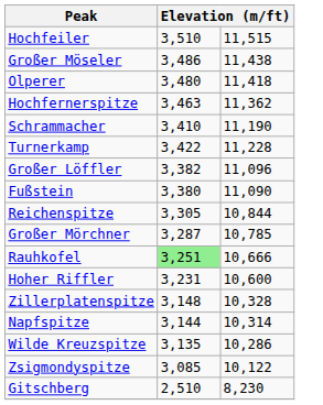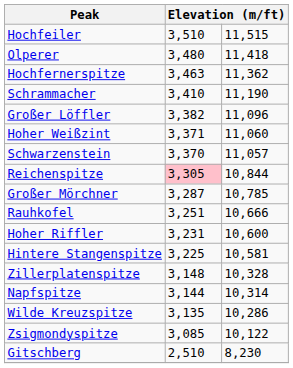 <table class="wikitable">
 <tr>
 <th>Peak</th>
 <th colspan=2>Elevation (m/ft)</th>
 </tr>
 <tr>
 <td><a href='#'>Hochfeiler</a></td>
 <td>3,510</td>
 <td>11,515</td>
-</tr>
-<tr>
-<td><a href='#'>Großer Möseler</a></td>
-<td>3,486</td>
-<td>11,438</td>
 </tr>
 <tr>
 <td><a href='#'>Olperer</a></td>
 <td>3,480</td>
 <td>11,418</td>
 </tr>
 <tr>
 <td><a href='#'>Hochfernerspitze</a></td>
 <td>3,463</td>
 <td>11,362</td>
 </tr>
 <tr>
 <td><a href='#'>Schrammacher</a></td>
 <td>3,410</td>
 <td>11,190</td>
 </tr>
 <tr>
-<td><a href='#'>Turnerkamp</a></td>
-<td>3,422</td>
-<td>11,228</td>
-</tr>
-<tr>
 <td><a href='#'>Großer Löffler</a></td>
 <td>3,382</td>
 <td>11,096</td>
 </tr>
 <tr>
-<td><a href='#'>Fußstein</a></td>
-<td>3,380</td>
-<td>11,090</td>
+<td><a href='#'>Hoher Weißzint</a></td>
+<td>3,371</td>
+<td>11,060</td>
+</tr>
+<tr>
+<td><a href='#'>Schwarzenstein</a></td>
+<td>3,370</td>
+<td>11,057</td>
 </tr>
 <tr>
 <td><a href='#'>Reichenspitze</a></td>
-<td>3,305</td>
+<td style="background: pink;">3,305</td>
 <td>10,844</td>
 </tr>
 <tr>
 <td><a href='#'>Großer Mörchner</a></td>
 <td>3,287</td>
 <td>10,785</td>
 </tr>
 <tr>
 <td><a href='#'>Rauhkofel</a></td>
-<td style="background: lightgreen;">3,251</td>
+<td>3,251</td>
 <td>10,666</td>
 </tr>
 <tr>
 <td><a href='#'>Hoher Riffler</a></td>
 <td>3,231</td>
 <td>10,600</td>
+</tr>
+<tr>
+<td><a href='#'>Hintere Stangenspitze</a></td>
+<td>3,225</td>
+<td>10,581</td>
 </tr>
 <tr>
 <td><a href='#'>Zillerplatenspitze</a></td>
 <td>3,148</td>
 <td>10,328</td>
 </tr>
 <tr>
 <td><a href='#'>Napfspitze</a></td>
 <td>3,144</td>
 <td>10,314</td>
 </tr>
 <tr>
 <td><a href='#'>Wilde Kreuzspitze</a></td>
 <td>3,135</td>
 <td>10,286</td>
 </tr>
 <tr>
 <td><a href='#'>Zsigmondyspitze</a></td>
 <td>3,085</td>
 <td>10,122</td>
 </tr>
 <tr>
 <td><a href='#'>Gitschberg</a></td>
 <td>2,510</td>
 <td>8,230</td>
 </tr>
 <tr>
 </tr>
 </table>
